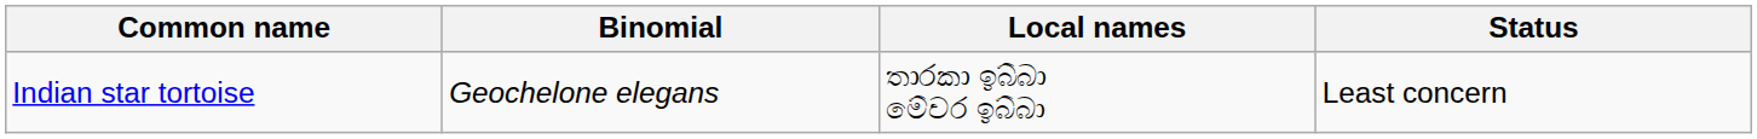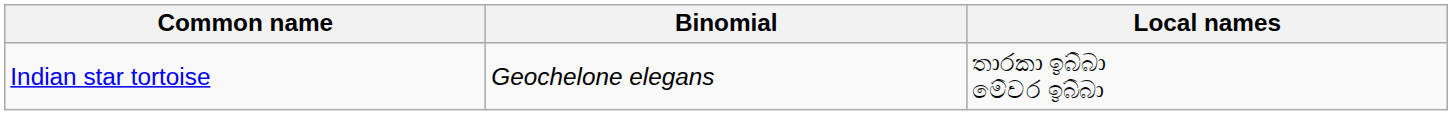 <table width=60% class="wikitable">
 <tr>
 <th width=20%>Common name</th>
 <th width=20%>Binomial</th>
 <th width=20%>Local names</th>
-<th width=20%>Status</th>
 </tr>
 <tr>
 <td><a href='#'>Indian star tortoise</a><br></td>
 <td><em>Geochelone elegans</em></td>
 <td>තාරකා ඉබ්බා<br> මේවර ඉබ්බා</td>
-<td>Least concern</td>
 </tr>
 </table>
